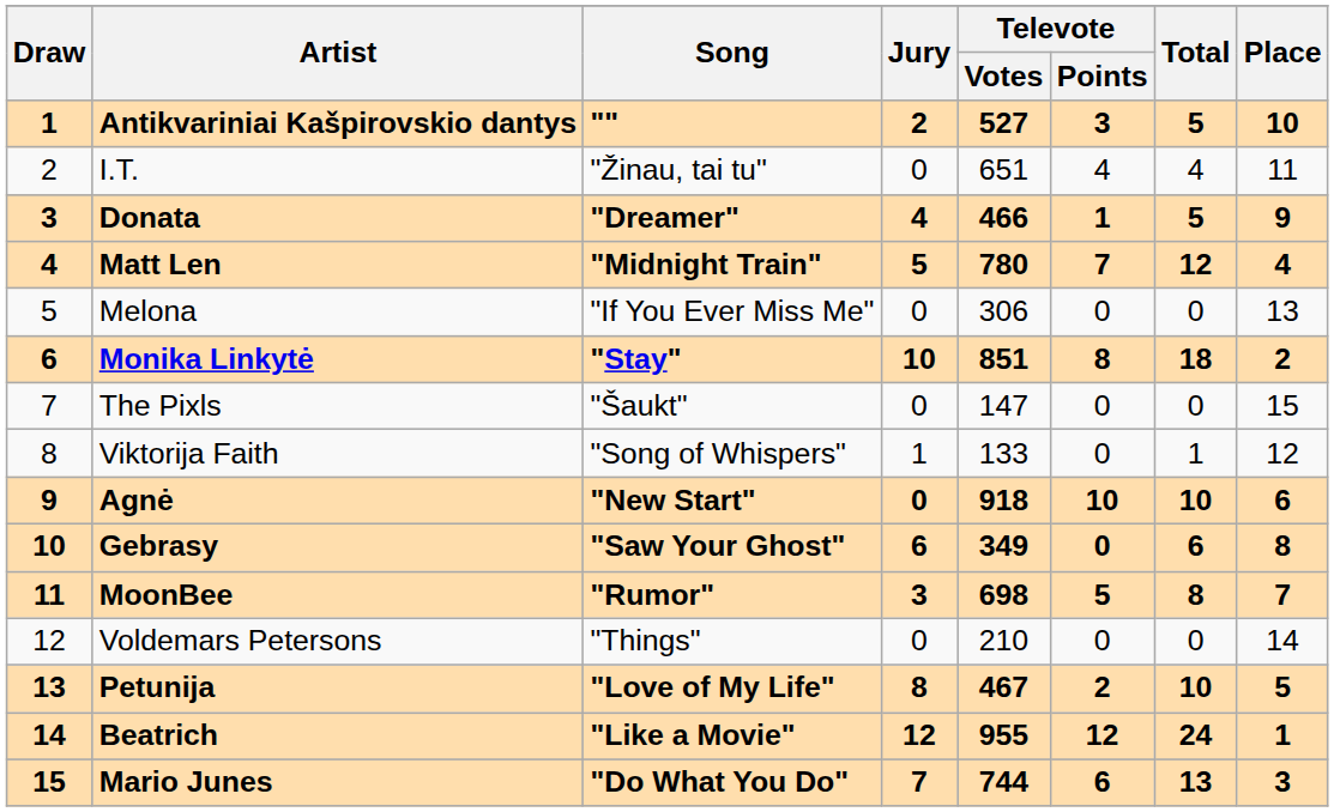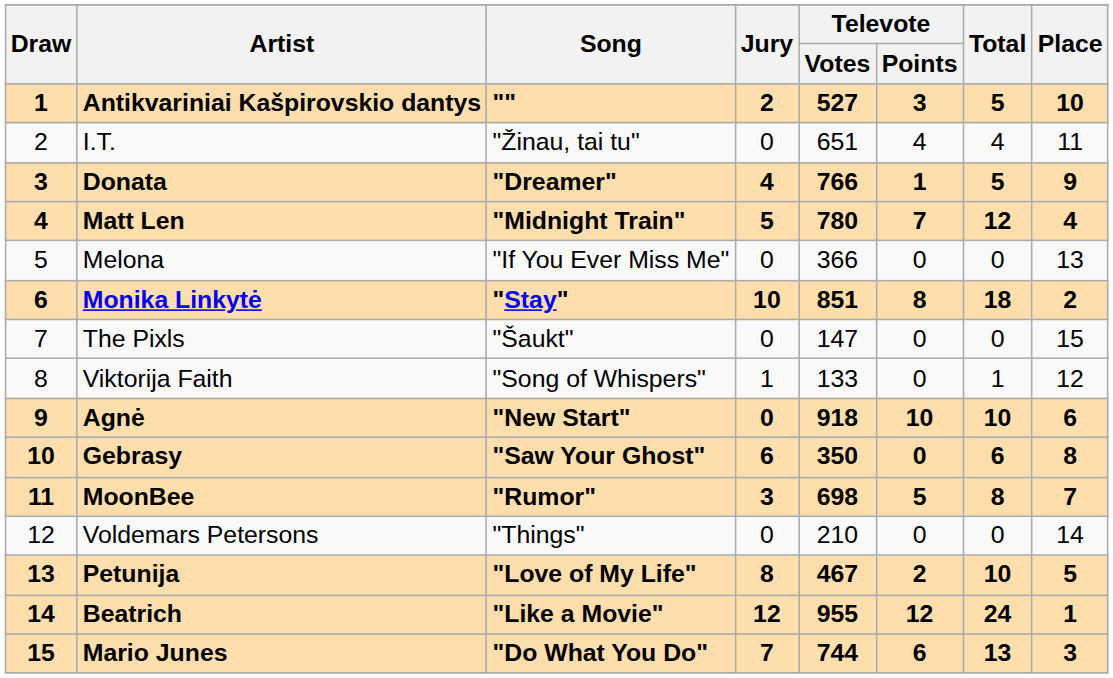 <table class="sortable wikitable" style="margin: 1em auto 1em auto; text-align:center">
 <tr>
 </tr>
 <tr>
 <th rowspan="2">Draw</th>
 <th rowspan="2">Artist</th>
 <th rowspan="2">Song</th>
 <th rowspan="2">Jury</th>
 <th colspan="2">Televote</th>
 <th rowspan="2">Total</th>
 <th rowspan="2">Place</th>
 </tr>
 <tr>
 <th>Votes</th>
 <th>Points</th>
 </tr>
 <tr style="font-weight:bold; background:navajowhite;">
 <td>1</td>
 <td align="left">Antikvariniai Kašpirovskio dantys</td>
 <td align="left">""</td>
 <td>2</td>
 <td>527</td>
 <td>3</td>
 <td>5</td>
 <td>10</td>
 </tr>
 <tr>
 <td>2</td>
 <td align="left">I.T.</td>
 <td align="left">"Žinau, tai tu"</td>
 <td>0</td>
 <td>651</td>
 <td>4</td>
 <td>4</td>
 <td>11</td>
 </tr>
 <tr style="font-weight:bold; background:navajowhite;">
 <td>3</td>
 <td align="left">Donata</td>
 <td align="left">"Dreamer"</td>
 <td>4</td>
-<td>466</td>
+<td>766</td>
 <td>1</td>
 <td>5</td>
 <td>9</td>
 </tr>
 <tr style="font-weight:bold; background:navajowhite;">
 <td>4</td>
 <td align="left">Matt Len</td>
 <td align="left">"Midnight Train"</td>
 <td>5</td>
 <td>780</td>
 <td>7</td>
 <td>12</td>
 <td>4</td>
 </tr>
 <tr>
 <td>5</td>
 <td align="left">Melona</td>
 <td align="left">"If You Ever Miss Me"</td>
 <td>0</td>
-<td>306</td>
+<td>366</td>
 <td>0</td>
 <td>0</td>
 <td>13</td>
 </tr>
 <tr style="font-weight:bold; background:navajowhite;">
 <td>6</td>
 <td align="left"><a href='#'>Monika Linkytė</a></td>
 <td align="left">"<a href='#'>Stay</a>"</td>
 <td>10</td>
 <td>851</td>
 <td>8</td>
 <td>18</td>
 <td>2</td>
 </tr>
 <tr>
 <td>7</td>
 <td align="left">The Pixls</td>
 <td align="left">"Šaukt"</td>
 <td>0</td>
 <td>147</td>
 <td>0</td>
 <td>0</td>
 <td>15</td>
 </tr>
 <tr>
 <td>8</td>
 <td align="left">Viktorija Faith</td>
 <td align="left">"Song of Whispers"</td>
 <td>1</td>
 <td>133</td>
 <td>0</td>
 <td>1</td>
 <td>12</td>
 </tr>
 <tr style="font-weight:bold; background:navajowhite;">
 <td>9</td>
 <td align="left">Agnė</td>
 <td align="left">"New Start"</td>
 <td>0</td>
 <td>918</td>
 <td>10</td>
 <td>10</td>
 <td>6</td>
 </tr>
 <tr style="font-weight:bold; background:navajowhite;">
 <td>10</td>
 <td align="left">Gebrasy</td>
 <td align="left">"Saw Your Ghost"</td>
 <td>6</td>
-<td>349</td>
+<td>350</td>
 <td>0</td>
 <td>6</td>
 <td>8</td>
 </tr>
 <tr style="font-weight:bold; background:navajowhite;">
 <td>11</td>
 <td align="left">MoonBee</td>
 <td align="left">"Rumor"</td>
 <td>3</td>
 <td>698</td>
 <td>5</td>
 <td>8</td>
 <td>7</td>
 </tr>
 <tr>
 <td>12</td>
 <td align="left">Voldemars Petersons</td>
 <td align="left">"Things"</td>
 <td>0</td>
 <td>210</td>
 <td>0</td>
 <td>0</td>
 <td>14</td>
 </tr>
 <tr style="font-weight:bold; background:navajowhite;">
 <td>13</td>
 <td align="left">Petunija</td>
 <td align="left">"Love of My Life"</td>
 <td>8</td>
 <td>467</td>
 <td>2</td>
 <td>10</td>
 <td>5</td>
 </tr>
 <tr style="font-weight:bold; background:navajowhite;">
 <td>14</td>
 <td align="left">Beatrich</td>
 <td align="left">"Like a Movie"</td>
 <td>12</td>
 <td>955</td>
 <td>12</td>
 <td>24</td>
 <td>1</td>
 </tr>
 <tr style="font-weight:bold; background:navajowhite;">
 <td>15</td>
 <td align="left">Mario Junes</td>
 <td align="left">"Do What You Do"</td>
 <td>7</td>
 <td>744</td>
 <td>6</td>
 <td>13</td>
 <td>3</td>
 </tr>
 </table>
